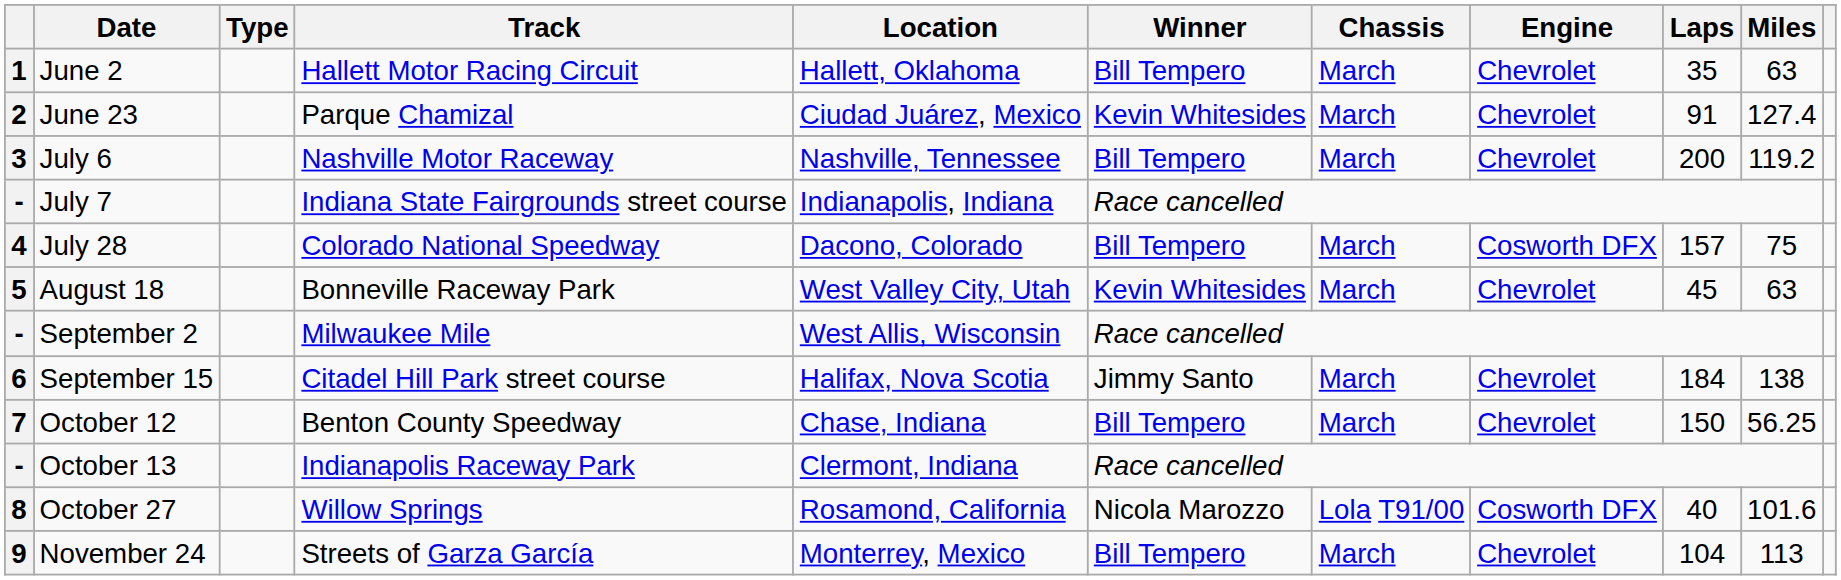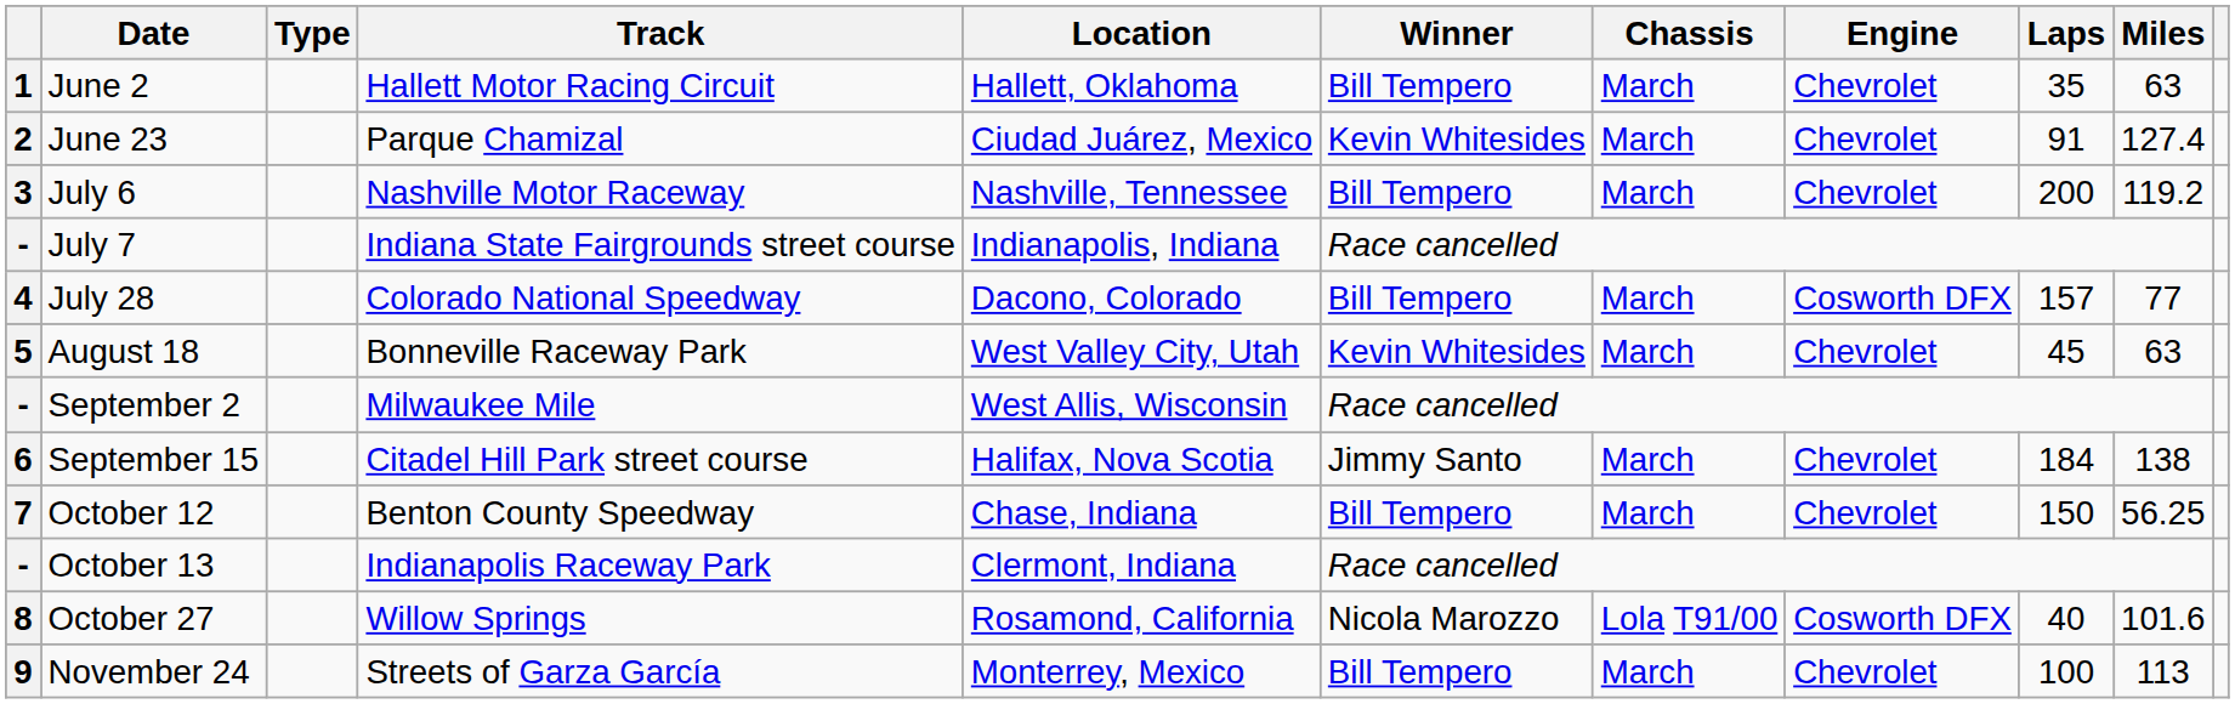 <table class="wikitable" style="font-size: 95%;">
 <tr>
 <th></th>
 <th>Date</th>
 <th>Type</th>
 <th>Track</th>
 <th>Location</th>
 <th>Winner</th>
 <th>Chassis</th>
 <th>Engine</th>
 <th>Laps</th>
 <th>Miles</th>
 <th></th>
 </tr>
 <tr>
 <th>1</th>
 <td>June 2</td>
 <td align="center"></td>
 <td><a href='#'>Hallett Motor Racing Circuit</a></td>
 <td><a href='#'>Hallett, Oklahoma</a></td>
 <td><a href='#'>Bill Tempero</a></td>
 <td><a href='#'>March</a></td>
 <td><a href='#'>Chevrolet</a></td>
 <td align="center">35</td>
 <td align="center">63</td>
 <td align="center"></td>
 </tr>
 <tr>
 <th>2</th>
 <td>June 23</td>
 <td align="center"></td>
 <td>Parque <a href='#'>Chamizal</a></td>
 <td><a href='#'>Ciudad Juárez</a>, <a href='#'>Mexico</a></td>
 <td><a href='#'>Kevin Whitesides</a></td>
 <td><a href='#'>March</a></td>
 <td><a href='#'>Chevrolet</a></td>
 <td align="center">91</td>
 <td align="center">127.4</td>
 <td align="center"></td>
 </tr>
 <tr>
 <th>3</th>
 <td>July 6</td>
 <td align="center"></td>
 <td><a href='#'>Nashville Motor Raceway</a></td>
 <td><a href='#'>Nashville, Tennessee</a></td>
 <td><a href='#'>Bill Tempero</a></td>
 <td><a href='#'>March</a></td>
 <td><a href='#'>Chevrolet</a></td>
 <td align="center">200</td>
 <td align="center">119.2</td>
 <td align="center"></td>
 </tr>
 <tr>
 <th>-</th>
 <td>July 7</td>
 <td align="center"></td>
 <td><a href='#'>Indiana State Fairgrounds</a> street course</td>
 <td><a href='#'>Indianapolis</a>, <a href='#'>Indiana</a></td>
 <td colspan=5><em>Race cancelled</em></td>
 <td align="center"></td>
 </tr>
 <tr>
 <th>4</th>
 <td>July 28</td>
 <td align="center"></td>
 <td><a href='#'>Colorado National Speedway</a></td>
 <td><a href='#'>Dacono, Colorado</a></td>
 <td><a href='#'>Bill Tempero</a></td>
 <td><a href='#'>March</a></td>
 <td><a href='#'>Cosworth DFX</a></td>
 <td align="center">157</td>
-<td align="center">75</td>
+<td align="center">77</td>
 <td align="center"></td>
 </tr>
 <tr>
 <th>5</th>
 <td>August 18</td>
 <td align="center"></td>
 <td>Bonneville Raceway Park</td>
 <td><a href='#'>West Valley City, Utah</a></td>
 <td><a href='#'>Kevin Whitesides</a></td>
 <td><a href='#'>March</a></td>
 <td><a href='#'>Chevrolet</a></td>
 <td align="center">45</td>
 <td align="center">63</td>
 <td align="center"></td>
 </tr>
 <tr>
 <th>-</th>
 <td>September 2</td>
 <td align="center"></td>
 <td><a href='#'>Milwaukee Mile</a></td>
 <td><a href='#'>West Allis, Wisconsin</a></td>
 <td colspan=5><em>Race cancelled</em></td>
 <td align="center"></td>
 </tr>
 <tr>
 <th>6</th>
 <td>September 15</td>
 <td align="center"></td>
 <td><a href='#'>Citadel Hill Park</a> street course</td>
 <td><a href='#'>Halifax, Nova Scotia</a></td>
 <td>Jimmy Santo</td>
 <td><a href='#'>March</a></td>
 <td><a href='#'>Chevrolet</a></td>
 <td align="center">184</td>
 <td align="center">138</td>
 <td align="center"></td>
 </tr>
 <tr>
 <th>7</th>
 <td>October 12</td>
 <td align="center"></td>
 <td>Benton County Speedway</td>
 <td><a href='#'>Chase, Indiana</a></td>
 <td><a href='#'>Bill Tempero</a></td>
 <td><a href='#'>March</a></td>
 <td><a href='#'>Chevrolet</a></td>
 <td align="center">150</td>
 <td align="center">56.25</td>
 <td align="center"></td>
 </tr>
 <tr>
 <th>-</th>
 <td>October 13</td>
 <td></td>
 <td><a href='#'>Indianapolis Raceway Park</a></td>
 <td><a href='#'>Clermont, Indiana</a></td>
 <td colspan=5><em>Race cancelled</em></td>
 <td align="center"></td>
 </tr>
 <tr>
 <th>8</th>
 <td>October 27</td>
 <td align="center"></td>
 <td><a href='#'>Willow Springs</a></td>
 <td><a href='#'>Rosamond, California</a></td>
 <td>Nicola Marozzo</td>
 <td><a href='#'>Lola</a> <a href='#'>T91/00</a></td>
 <td><a href='#'>Cosworth DFX</a></td>
 <td align="center">40</td>
 <td align="center">101.6</td>
 <td align="center"></td>
 </tr>
 <tr>
 <th>9</th>
 <td>November 24</td>
 <td align="center"></td>
 <td>Streets of <a href='#'>Garza García</a></td>
 <td><a href='#'>Monterrey</a>, <a href='#'>Mexico</a></td>
 <td><a href='#'>Bill Tempero</a></td>
 <td><a href='#'>March</a></td>
 <td><a href='#'>Chevrolet</a></td>
-<td align="center">104</td>
+<td align="center">100</td>
 <td align="center">113</td>
 <td align="center"></td>
 </tr>
 </table>
